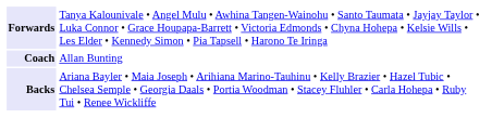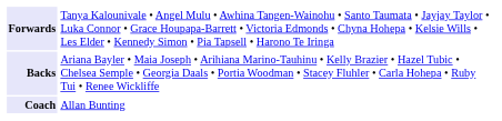 <table cellpadding="2" style="border: 1px solid white; font-size:90%;">
 <tr>
 <td style="text-align:right;" bgcolor="lavender"><strong>Forwards</strong></td>
 <td style="text-align:left;"><a href='#'>Tanya Kalounivale</a> • <a href='#'>Angel Mulu</a> • <a href='#'>Awhina Tangen-Wainohu</a> • <a href='#'>Santo Taumata</a> • <a href='#'>Jayjay Taylor</a> • <a href='#'>Luka Connor</a> • <a href='#'>Grace Houpapa-Barrett</a> • <a href='#'>Victoria Edmonds</a> • <a href='#'>Chyna Hohepa</a> • <a href='#'>Kelsie Wills</a> • <a href='#'>Les Elder</a> • <a href='#'>Kennedy Simon</a> • <a href='#'>Pia Tapsell</a> • <a href='#'>Harono Te Iringa</a></td>
 </tr>
 <tr>
+<td style="text-align:right;" bgcolor="lavender"><strong>Backs</strong></td>
+<td style="text-align:left;"><a href='#'>Ariana Bayler</a> • <a href='#'>Maia Joseph</a> • <a href='#'>Arihiana Marino-Tauhinu</a> • <a href='#'>Kelly Brazier</a> • <a href='#'>Hazel Tubic</a> • <a href='#'>Chelsea Semple</a> • <a href='#'>Georgia Daals</a> • <a href='#'>Portia Woodman</a> • <a href='#'>Stacey Fluhler</a> • <a href='#'>Carla Hohepa</a> • <a href='#'>Ruby Tui</a> • <a href='#'>Renee Wickliffe</a></td>
+</tr>
+<tr>
 <td style="text-align:right;" bgcolor="lavender"><strong>Coach</strong></td>
 <td style="text-align:left;"><a href='#'>Allan Bunting</a></td>
 </tr>
-<tr>
-<td style="text-align:right;" bgcolor="lavender"><strong>Backs</strong></td>
-<td style="text-align:left;"><a href='#'>Ariana Bayler</a> • <a href='#'>Maia Joseph</a> • <a href='#'>Arihiana Marino-Tauhinu</a> • <a href='#'>Kelly Brazier</a> • <a href='#'>Hazel Tubic</a> • <a href='#'>Chelsea Semple</a> • <a href='#'>Georgia Daals</a> • <a href='#'>Portia Woodman</a> • <a href='#'>Stacey Fluhler</a> • <a href='#'>Carla Hohepa</a> • <a href='#'>Ruby Tui</a> • <a href='#'>Renee Wickliffe</a></td>
-</tr>
 </table>
